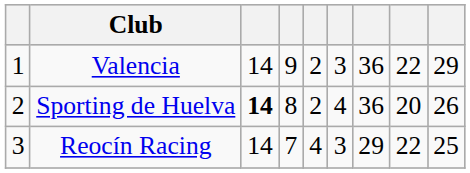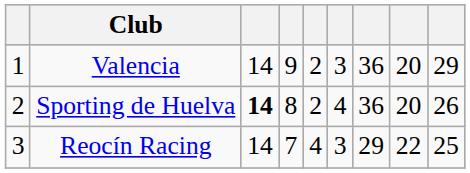 <table class="wikitable" style="margin: 1em auto; text-align: center;">
 <tr>
 <th scope="col"></th>
 <th scope="col">Club</th>
 <th scope="col"></th>
 <th scope="col"></th>
 <th scope="col"></th>
 <th scope="col"></th>
 <th scope="col"></th>
 <th scope="col"></th>
 <th scope="col"></th>
 </tr>
 <tr>
 <td>1</td>
 <td><a href='#'>Valencia</a></td>
 <td>14</td>
 <td>9</td>
 <td>2</td>
 <td>3</td>
 <td>36</td>
-<td>22</td>
+<td>20</td>
 <td>29</td>
 </tr>
 <tr>
 <td>2</td>
 <td><a href='#'>Sporting de Huelva</a></td>
 <td><strong>14</strong></td>
 <td>8</td>
 <td>2</td>
 <td>4</td>
 <td>36</td>
 <td>20</td>
 <td>26</td>
 </tr>
 <tr>
 <td>3</td>
 <td><a href='#'>Reocín Racing</a></td>
 <td>14</td>
 <td>7</td>
 <td>4</td>
 <td>3</td>
 <td>29</td>
 <td>22</td>
 <td>25</td>
 </tr>
 </table>
